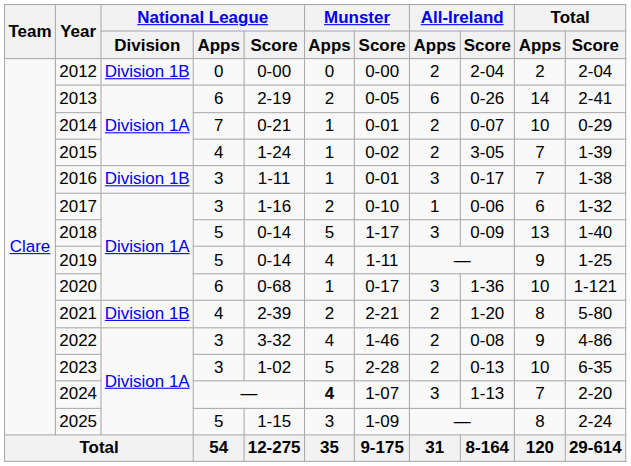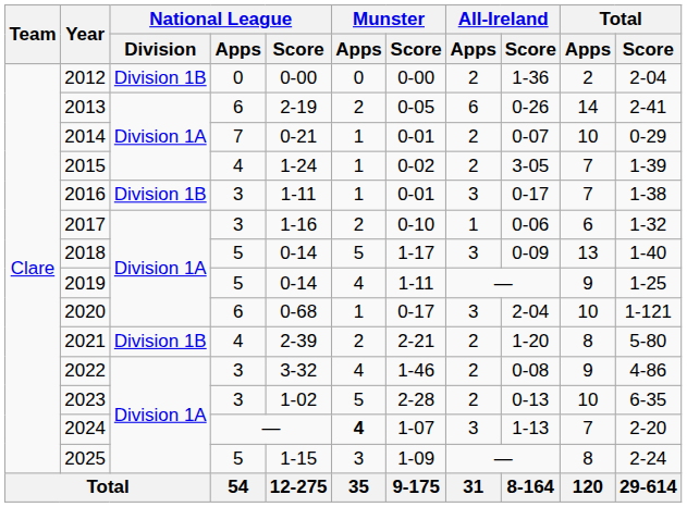 <table class="wikitable" style="text-align:center">
 <tr>
 <th rowspan="2">Team</th>
 <th rowspan="2">Year</th>
 <th colspan="3"><a href='#'>National League</a></th>
 <th colspan="2"><a href='#'>Munster</a></th>
 <th colspan="2"><a href='#'>All-Ireland</a></th>
 <th colspan="2">Total</th>
 </tr>
 <tr>
 <th>Division</th>
 <th>Apps</th>
 <th>Score</th>
 <th>Apps</th>
 <th>Score</th>
 <th>Apps</th>
 <th>Score</th>
 <th>Apps</th>
 <th>Score</th>
 </tr>
 <tr>
 <td rowspan="14"><a href='#'>Clare</a></td>
 <td>2012</td>
 <td rowspan="1"><a href='#'>Division 1B</a></td>
 <td>0</td>
 <td>0-00</td>
 <td>0</td>
 <td>0-00</td>
 <td>2</td>
-<td>2-04</td>
+<td>1-36</td>
 <td>2</td>
 <td>2-04</td>
 </tr>
 <tr>
 <td>2013</td>
 <td rowspan="3"><a href='#'>Division 1A</a></td>
 <td>6</td>
 <td>2-19</td>
 <td>2</td>
 <td>0-05</td>
 <td>6</td>
 <td>0-26</td>
 <td>14</td>
 <td>2-41</td>
 </tr>
 <tr>
 <td>2014</td>
 <td>7</td>
 <td>0-21</td>
 <td>1</td>
 <td>0-01</td>
 <td>2</td>
 <td>0-07</td>
 <td>10</td>
 <td>0-29</td>
 </tr>
 <tr>
 <td>2015</td>
 <td>4</td>
 <td>1-24</td>
 <td>1</td>
 <td>0-02</td>
 <td>2</td>
 <td>3-05</td>
 <td>7</td>
 <td>1-39</td>
 </tr>
 <tr>
 <td>2016</td>
 <td rowspan="1"><a href='#'>Division 1B</a></td>
 <td>3</td>
 <td>1-11</td>
 <td>1</td>
 <td>0-01</td>
 <td>3</td>
 <td>0-17</td>
 <td>7</td>
 <td>1-38</td>
 </tr>
 <tr>
 <td>2017</td>
 <td rowspan="4"><a href='#'>Division 1A</a></td>
 <td>3</td>
 <td>1-16</td>
 <td>2</td>
 <td>0-10</td>
 <td>1</td>
 <td>0-06</td>
 <td>6</td>
 <td>1-32</td>
 </tr>
 <tr>
 <td>2018</td>
 <td>5</td>
 <td>0-14</td>
 <td>5</td>
 <td>1-17</td>
 <td>3</td>
 <td>0-09</td>
 <td>13</td>
 <td>1-40</td>
 </tr>
 <tr>
 <td>2019</td>
 <td>5</td>
 <td>0-14</td>
 <td>4</td>
 <td>1-11</td>
 <td colspan=2>—</td>
 <td>9</td>
 <td>1-25</td>
 </tr>
 <tr>
 <td>2020</td>
 <td>6</td>
 <td>0-68</td>
 <td>1</td>
 <td>0-17</td>
 <td>3</td>
-<td>1-36</td>
+<td>2-04</td>
 <td>10</td>
 <td>1-121</td>
 </tr>
 <tr>
 <td>2021</td>
 <td rowspan="1"><a href='#'>Division 1B</a></td>
 <td>4</td>
 <td>2-39</td>
 <td>2</td>
 <td>2-21</td>
 <td>2</td>
 <td>1-20</td>
 <td>8</td>
 <td>5-80</td>
 </tr>
 <tr>
 <td>2022</td>
 <td rowspan="4"><a href='#'>Division 1A</a></td>
 <td>3</td>
 <td>3-32</td>
 <td>4</td>
 <td>1-46</td>
 <td>2</td>
 <td>0-08</td>
 <td>9</td>
 <td>4-86</td>
 </tr>
 <tr>
 <td>2023</td>
 <td>3</td>
 <td>1-02</td>
 <td>5</td>
 <td>2-28</td>
 <td>2</td>
 <td>0-13</td>
 <td>10</td>
 <td>6-35</td>
 </tr>
 <tr>
 <td>2024</td>
 <td colspan=2>—</td>
 <td><strong>4</strong></td>
 <td>1-07</td>
 <td>3</td>
 <td>1-13</td>
 <td>7</td>
 <td>2-20</td>
 </tr>
 <tr>
 <td>2025</td>
 <td>5</td>
 <td>1-15</td>
 <td>3</td>
 <td>1-09</td>
 <td colspan=2>—</td>
 <td>8</td>
 <td>2-24</td>
 </tr>
 <tr>
 <th colspan="3">Total</th>
 <th>54</th>
 <th>12-275</th>
 <th>35</th>
 <th>9-175</th>
 <th>31</th>
 <th>8-164</th>
 <th>120</th>
 <th>29-614</th>
 </tr>
 </table>
